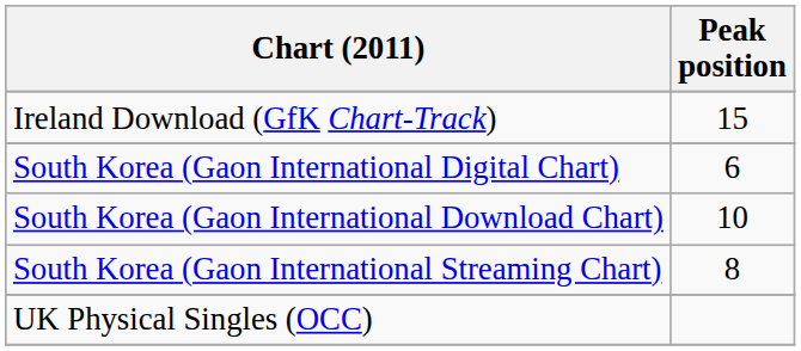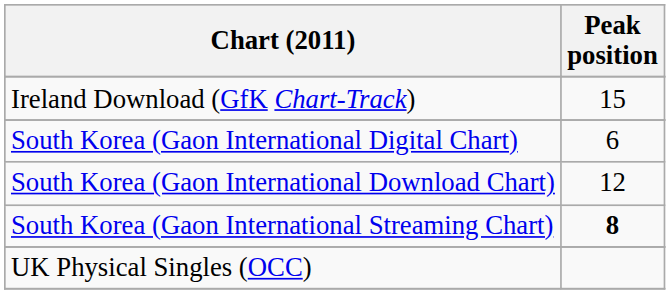 <table class="wikitable sortable">
 <tr>
 <th>Chart (2011)</th>
 <th>Peak<br>position</th>
 </tr>
 <tr>
 </tr>
 <tr>
 <td>Ireland Download (<a href='#'>GfK</a> <em><a href='#'>Chart-Track</a></em>)</td>
 <td align="center">15</td>
 </tr>
 <tr>
 </tr>
 <tr>
 <td><a href='#'>South Korea (Gaon International Digital Chart)</a></td>
 <td style="text-align:center">6</td>
 </tr>
 <tr>
 <td><a href='#'>South Korea (Gaon International Download Chart)</a></td>
-<td style="text-align:center">10</td>
+<td style="text-align:center">12</td>
 </tr>
 <tr>
 <td><a href='#'>South Korea (Gaon International Streaming Chart)</a></td>
-<td style="text-align:center">8</td>
+<td style="text-align:center"><strong>8</strong></td>
 </tr>
 <tr>
 </tr>
 <tr>
 <td>UK Physical Singles (<a href='#'>OCC</a>)</td>
 <td></td>
 </tr>
 <tr>
 </tr>
 </table>
